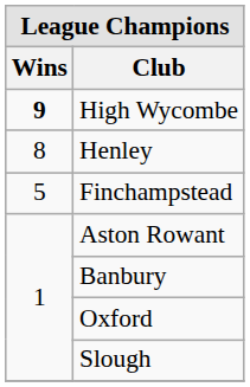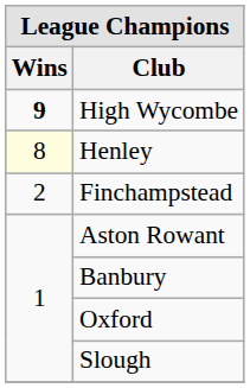 <table class=wikitable style="font-size:85%">
 <tr>
 <td bgcolor="#e2e2e2" colspan=2 style="text-align: center;"><strong>League Champions</strong></td>
 </tr>
 <tr>
 <th>Wins</th>
 <th>Club</th>
 </tr>
 <tr>
 <td rowspan=1 style="text-align: center;"><strong>9</strong></td>
 <td>High Wycombe</td>
 </tr>
 <tr>
-<td rowspan=1 style="text-align: center;">8</td>
+<td rowspan=1 style="background: lightyellow; text-align: center;">8</td>
 <td>Henley</td>
 </tr>
 <tr>
-<td rowspan=1 style="text-align: center;">5</td>
+<td rowspan=1 style="text-align: center;">2</td>
 <td>Finchampstead</td>
 </tr>
 <tr>
 <td rowspan=4 style="text-align: center;">1</td>
 <td>Aston Rowant</td>
 </tr>
 <tr>
 <td>Banbury</td>
 </tr>
 <tr>
 <td>Oxford</td>
 </tr>
 <tr>
 <td>Slough</td>
 </tr>
 <tr>
 </tr>
 </table>
